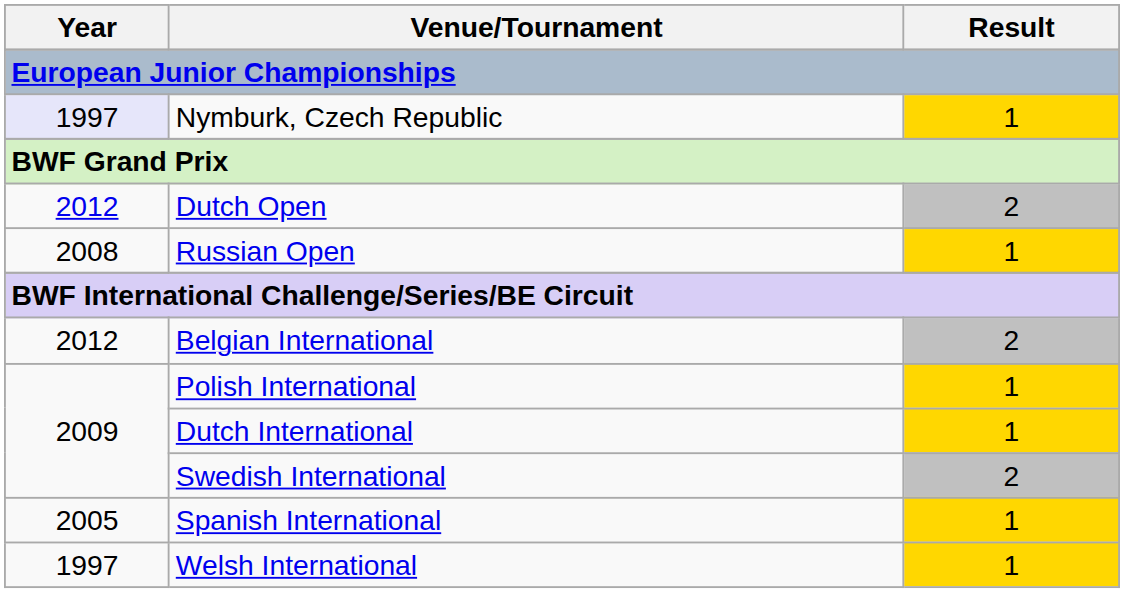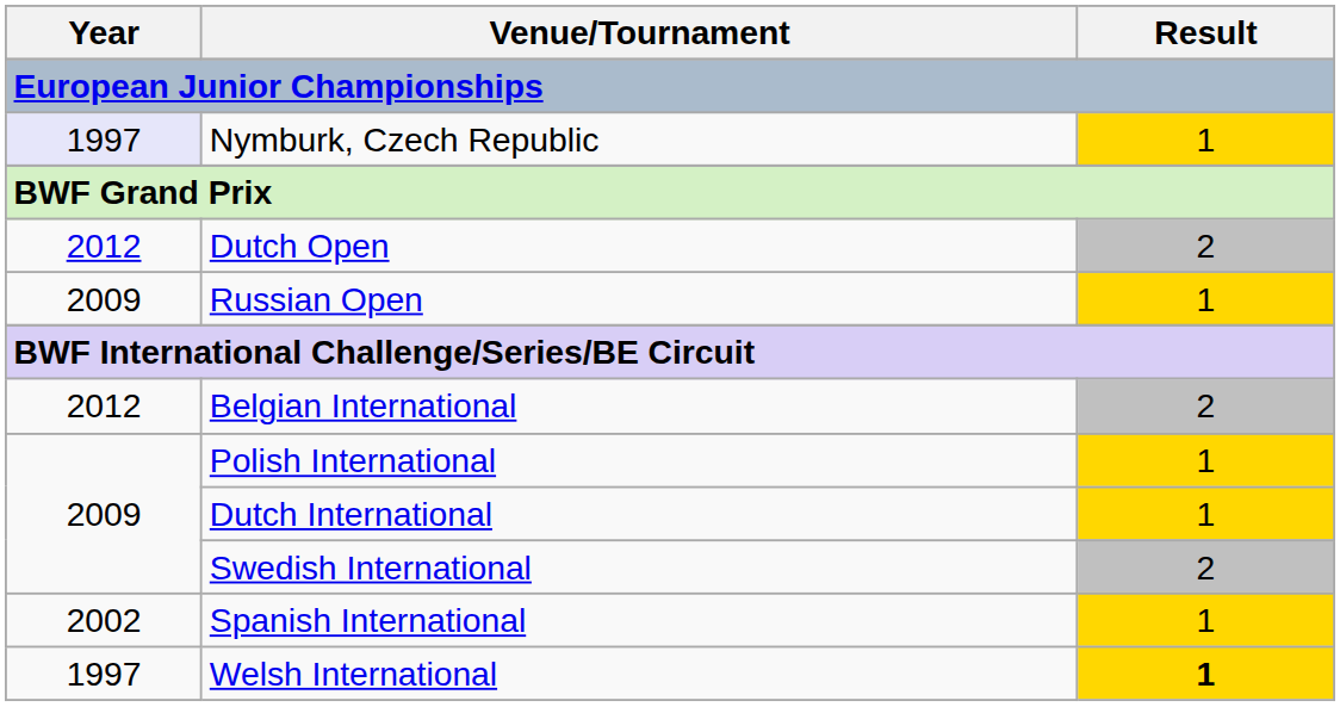 <table class="wikitable" width="600px" style="font-size: 95%;">
 <tr>
 <th align="left">Year</th>
 <th align="left">Venue/Tournament</th>
 <th align="left">Result</th>
 </tr>
 <tr>
 </tr>
 <tr style="background: #AABBCC">
 <td align="left" colspan="4"><strong><a href='#'>European Junior Championships</a></strong></td>
 </tr>
 <tr>
 <td align="center" style="background: lavender;">1997</td>
 <td align="left">Nymburk, Czech Republic</td>
 <td style="text-align: center; background: #ffd700">1</td>
 </tr>
 <tr>
 </tr>
 <tr style="background: #D4F1C5">
 <td align="left" colspan="4"><strong>BWF Grand Prix</strong></td>
 </tr>
 <tr>
 <td align="center"><a href='#'>2012</a></td>
 <td align="left"><a href='#'>Dutch Open</a></td>
 <td style="text-align: center; background: #c0c0c0">2</td>
 </tr>
 <tr>
-<td align="center">2008</td>
+<td align="center">2009</td>
 <td align="left"><a href='#'>Russian Open</a></td>
 <td style="text-align: center; background: #ffd700">1</td>
 </tr>
 <tr>
 </tr>
 <tr style="background: #D8CEF6">
 <td align="left" colspan="4"><strong>BWF International Challenge/Series/BE Circuit</strong></td>
 </tr>
 <tr>
 <td align="center">2012</td>
 <td align="left"><a href='#'>Belgian International</a></td>
 <td style="text-align: center; background: #c0c0c0">2</td>
 </tr>
 <tr>
 <td rowspan="3" align="center">2009</td>
 <td align="left"><a href='#'>Polish International</a></td>
 <td style="text-align: center; background: #ffd700">1</td>
 </tr>
 <tr>
 <td align="left"><a href='#'>Dutch International</a></td>
 <td style="text-align: center; background: #ffd700">1</td>
 </tr>
 <tr>
 <td align="left"><a href='#'>Swedish International</a></td>
 <td style="text-align: center; background: #c0c0c0">2</td>
 </tr>
 <tr>
-<td align="center">2005</td>
+<td align="center">2002</td>
 <td align="left"><a href='#'>Spanish International</a></td>
 <td style="text-align: center; background: #ffd700">1</td>
 </tr>
 <tr>
 <td align="center">1997</td>
 <td align="left"><a href='#'>Welsh International</a></td>
-<td style="text-align: center; background: #ffd700">1</td>
+<td style="text-align: center; background: #ffd700"><strong>1</strong></td>
 </tr>
 </table>
